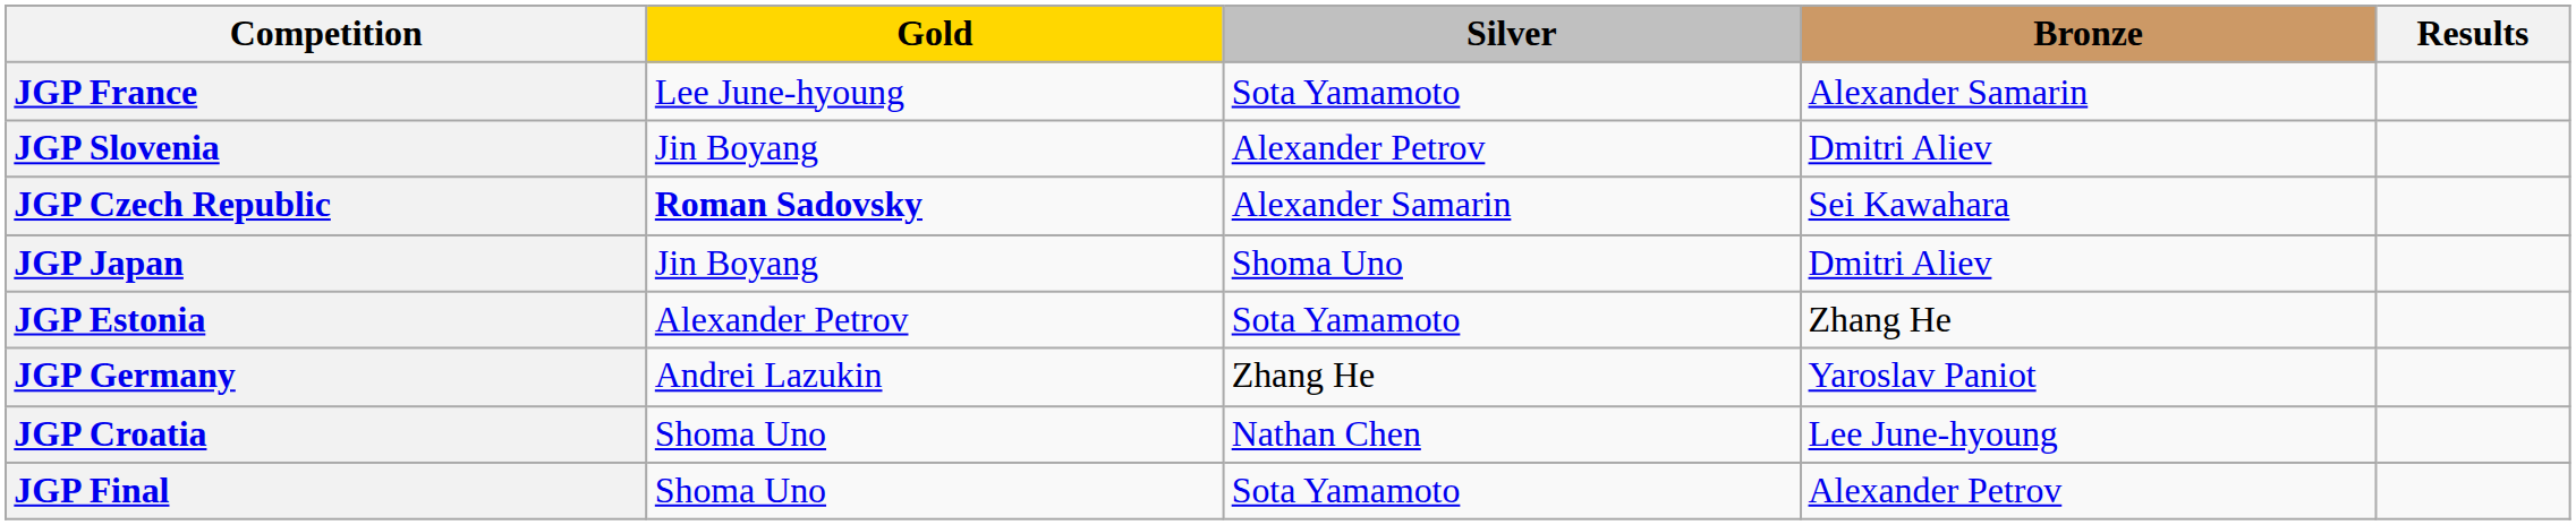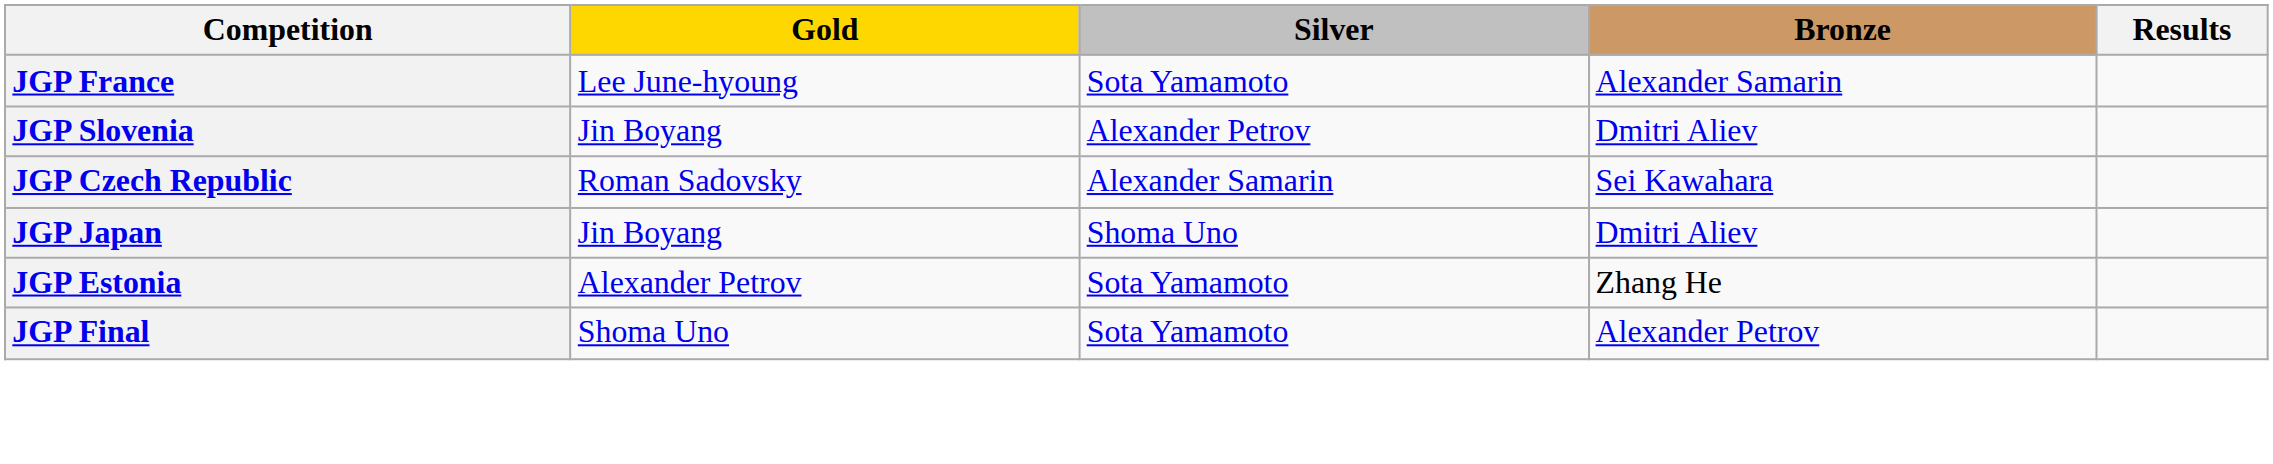 <table class="wikitable unsortable" style="text-align:left; width:90%">
 <tr>
 <th scope="col" style="text-align:center; width:25%">Competition</th>
 <td scope="col" style="text-align:center; width:22.5%; background:gold"><strong>Gold</strong></td>
 <td scope="col" style="text-align:center; width:22.5%; background:silver"><strong>Silver</strong></td>
 <td scope="col" style="text-align:center; width:22.5%; background:#c96"><strong>Bronze</strong></td>
 <th scope="col" style="text-align:center; width:7.5%">Results</th>
 </tr>
 <tr>
 <th scope="row" style="text-align:left"> <a href='#'>JGP France</a></th>
 <td> <a href='#'>Lee June-hyoung</a></td>
 <td> <a href='#'>Sota Yamamoto</a></td>
 <td> <a href='#'>Alexander Samarin</a></td>
 <td></td>
 </tr>
 <tr>
 <th scope="row" style="text-align:left"> <a href='#'>JGP Slovenia</a></th>
 <td> <a href='#'>Jin Boyang</a></td>
 <td> <a href='#'>Alexander Petrov</a></td>
 <td> <a href='#'>Dmitri Aliev</a></td>
 <td></td>
 </tr>
 <tr>
 <th scope="row" style="text-align:left"> <a href='#'>JGP Czech Republic</a></th>
-<td><strong> <a href='#'>Roman Sadovsky</a></strong></td>
+<td> <a href='#'>Roman Sadovsky</a></td>
 <td> <a href='#'>Alexander Samarin</a></td>
 <td> <a href='#'>Sei Kawahara</a></td>
 <td></td>
 </tr>
 <tr>
 <th scope="row" style="text-align:left"> <a href='#'>JGP Japan</a></th>
 <td> <a href='#'>Jin Boyang</a></td>
 <td> <a href='#'>Shoma Uno</a></td>
 <td> <a href='#'>Dmitri Aliev</a></td>
 <td></td>
 </tr>
 <tr>
 <th scope="row" style="text-align:left"> <a href='#'>JGP Estonia</a></th>
 <td> <a href='#'>Alexander Petrov</a></td>
 <td> <a href='#'>Sota Yamamoto</a></td>
 <td> Zhang He</td>
 <td></td>
 </tr>
 <tr>
-<th scope="row" style="text-align:left"> <a href='#'>JGP Germany</a></th>
-<td> <a href='#'>Andrei Lazukin</a></td>
-<td> Zhang He</td>
-<td> <a href='#'>Yaroslav Paniot</a></td>
-<td></td>
-</tr>
-<tr>
-<th scope="row" style="text-align:left"> <a href='#'>JGP Croatia</a></th>
-<td> <a href='#'>Shoma Uno</a></td>
-<td> <a href='#'>Nathan Chen</a></td>
-<td> <a href='#'>Lee June-hyoung</a></td>
-<td></td>
-</tr>
-<tr>
 <th scope="row" style="text-align:left"> <a href='#'>JGP Final</a></th>
 <td> <a href='#'>Shoma Uno</a></td>
 <td> <a href='#'>Sota Yamamoto</a></td>
 <td> <a href='#'>Alexander Petrov</a></td>
 <td></td>
 </tr>
 </table>
